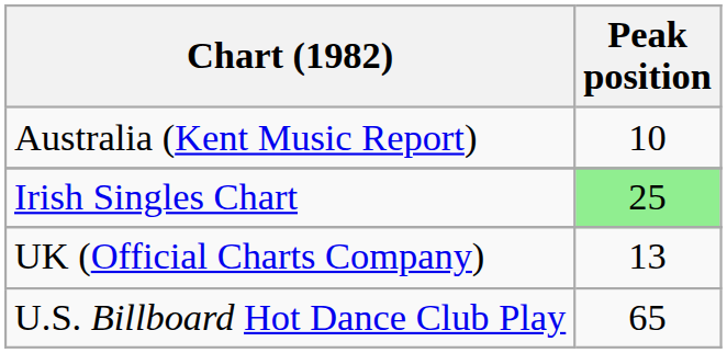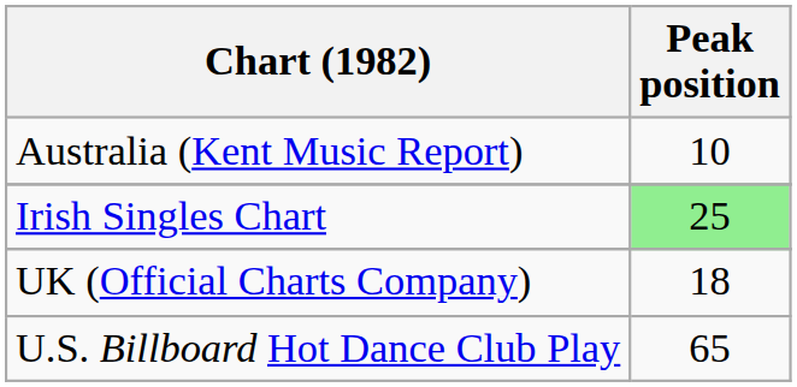 <table class="wikitable sortable">
 <tr>
 <th>Chart (1982)</th>
 <th>Peak<br>position</th>
 </tr>
 <tr>
 <td>Australia (<a href='#'>Kent Music Report</a>)</td>
 <td align="center">10</td>
 </tr>
 <tr>
 </tr>
 <tr>
 <td><a href='#'>Irish Singles Chart</a></td>
 <td align="center" style="background: lightgreen;">25</td>
 </tr>
 <tr>
 </tr>
 <tr>
 </tr>
 <tr>
 </tr>
 <tr>
 </tr>
 <tr>
 <td>UK (<a href='#'>Official Charts Company</a>)</td>
-<td align="center">13</td>
+<td align="center">18</td>
 </tr>
 <tr>
 <td>U.S. <em>Billboard</em> <a href='#'>Hot Dance Club Play</a></td>
 <td align="center">65</td>
 </tr>
 </table>
